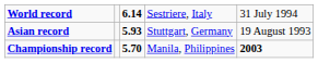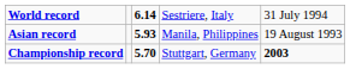 <table class="wikitable">
 <tr>
 <td><strong><a href='#'>World record</a></strong></td>
 <td></td>
 <td><strong>6.14</strong></td>
 <td><a href='#'>Sestriere</a>, <a href='#'>Italy</a></td>
 <td>31 July 1994</td>
 </tr>
 <tr>
 <td><strong><a href='#'>Asian record</a></strong></td>
 <td></td>
 <td><strong>5.93</strong></td>
-<td><a href='#'>Stuttgart</a>, <a href='#'>Germany</a></td>
+<td><a href='#'>Manila</a>, <a href='#'>Philippines</a></td>
 <td>19 August 1993</td>
 </tr>
 <tr>
 <td><strong><a href='#'>Championship record</a></strong></td>
 <td></td>
 <td><strong>5.70</strong></td>
-<td><a href='#'>Manila</a>, <a href='#'>Philippines</a></td>
+<td><a href='#'>Stuttgart</a>, <a href='#'>Germany</a></td>
 <td><strong>2003</strong></td>
 </tr>
 </table>
